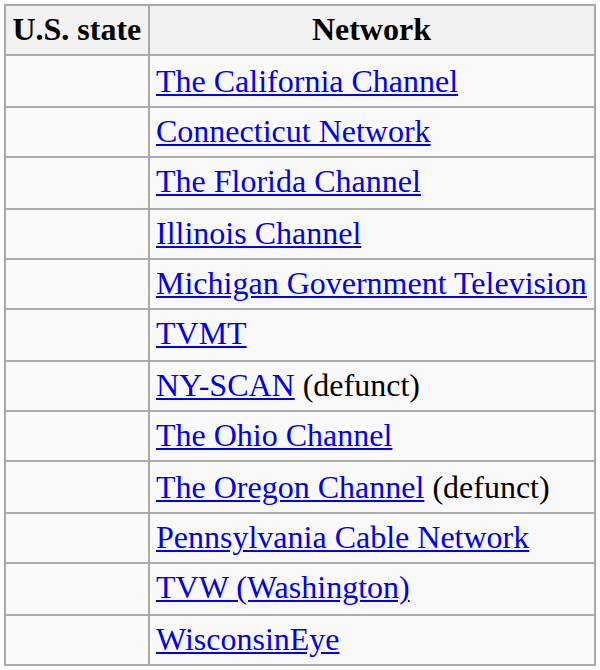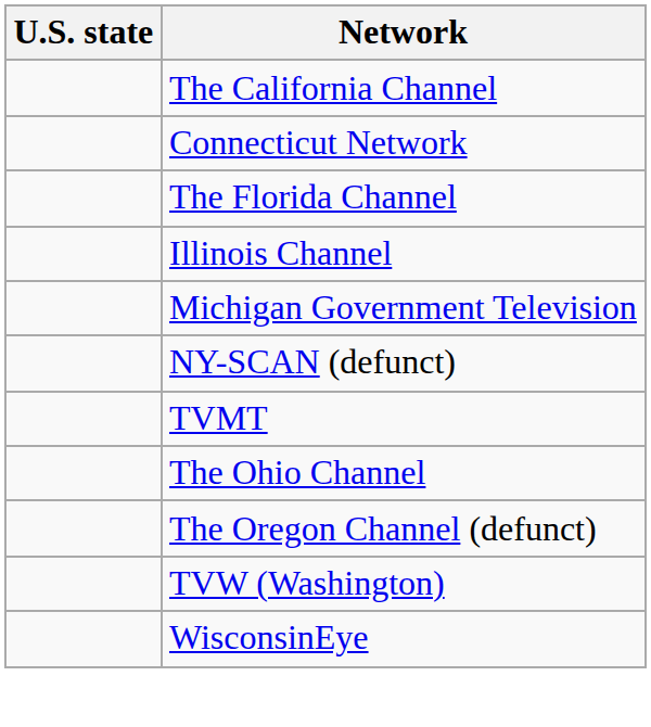 <table class="wikitable">
 <tr>
 <th>U.S. state</th>
 <th>Network</th>
 </tr>
 <tr>
 <td></td>
 <td><a href='#'>The California Channel</a></td>
 </tr>
 <tr>
 <td></td>
 <td><a href='#'>Connecticut Network</a></td>
 </tr>
 <tr>
 <td></td>
 <td><a href='#'>The Florida Channel</a></td>
 </tr>
 <tr>
 <td></td>
 <td><a href='#'>Illinois Channel</a></td>
 </tr>
 <tr>
 <td></td>
 <td><a href='#'>Michigan Government Television</a></td>
 </tr>
 <tr>
 <td></td>
-<td><a href='#'>TVMT</a></td>
+<td><a href='#'>NY-SCAN</a> (defunct)</td>
 </tr>
 <tr>
 <td></td>
-<td><a href='#'>NY-SCAN</a> (defunct)</td>
+<td><a href='#'>TVMT</a></td>
 </tr>
 <tr>
 <td></td>
 <td><a href='#'>The Ohio Channel</a></td>
 </tr>
 <tr>
 <td></td>
 <td><a href='#'>The Oregon Channel</a> (defunct)</td>
 </tr>
 <tr>
 <td></td>
-<td><a href='#'>Pennsylvania Cable Network</a></td>
-</tr>
-<tr>
-<td></td>
 <td><a href='#'>TVW (Washington)</a></td>
 </tr>
 <tr>
 <td></td>
 <td><a href='#'>WisconsinEye</a></td>
 </tr>
 </table>
